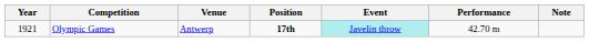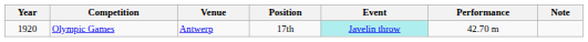 <table class="wikitable" width=55% style="font-size:90%; text-align:center;">
 <tr>
 <th>Year</th>
 <th>Competition</th>
 <th>Venue</th>
 <th>Position</th>
 <th>Event</th>
 <th>Performance</th>
 <th>Note</th>
 </tr>
 <tr>
-<td rowspan=1>1921</td>
+<td rowspan=1>1920</td>
 <td rowspan=1 align=left><a href='#'>Olympic Games</a></td>
 <td rowspan=1 align=left> <a href='#'>Antwerp</a></td>
-<td><strong>17th</strong></td>
+<td>17th</td>
 <td style="background: paleturquoise;"><a href='#'>Javelin throw</a></td>
 <td>42.70 m</td>
 <td></td>
 </tr>
 </table>
